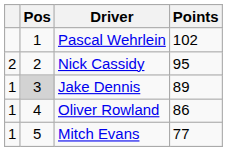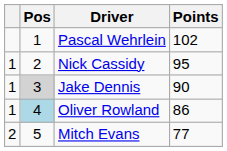 <table class="wikitable" style="font-size: 85%;">
 <tr>
 <th></th>
 <th>Pos</th>
 <th>Driver</th>
 <th>Points</th>
 </tr>
 <tr>
 <td align="left"></td>
 <td align="center">1</td>
 <td> <a href='#'>Pascal Wehrlein</a></td>
 <td align="left">102</td>
 </tr>
 <tr>
-<td align="left"> 2</td>
+<td align="left"> 1</td>
 <td align="center">2</td>
 <td> <a href='#'>Nick Cassidy</a></td>
 <td align="left">95</td>
 </tr>
 <tr>
 <td align="left"> 1</td>
 <td align="center" style="background: lightgrey;">3</td>
 <td> <a href='#'>Jake Dennis</a></td>
-<td align="left">89</td>
+<td align="left">90</td>
 </tr>
 <tr>
 <td align="left"> 1</td>
-<td align="center">4</td>
+<td align="center" style="background: lightblue;">4</td>
 <td> <a href='#'>Oliver Rowland</a></td>
 <td align="left">86</td>
 </tr>
 <tr>
-<td align="left"> 1</td>
+<td align="left"> 2</td>
 <td align="center">5</td>
 <td> <a href='#'>Mitch Evans</a></td>
 <td align="left">77</td>
 </tr>
 </table>
